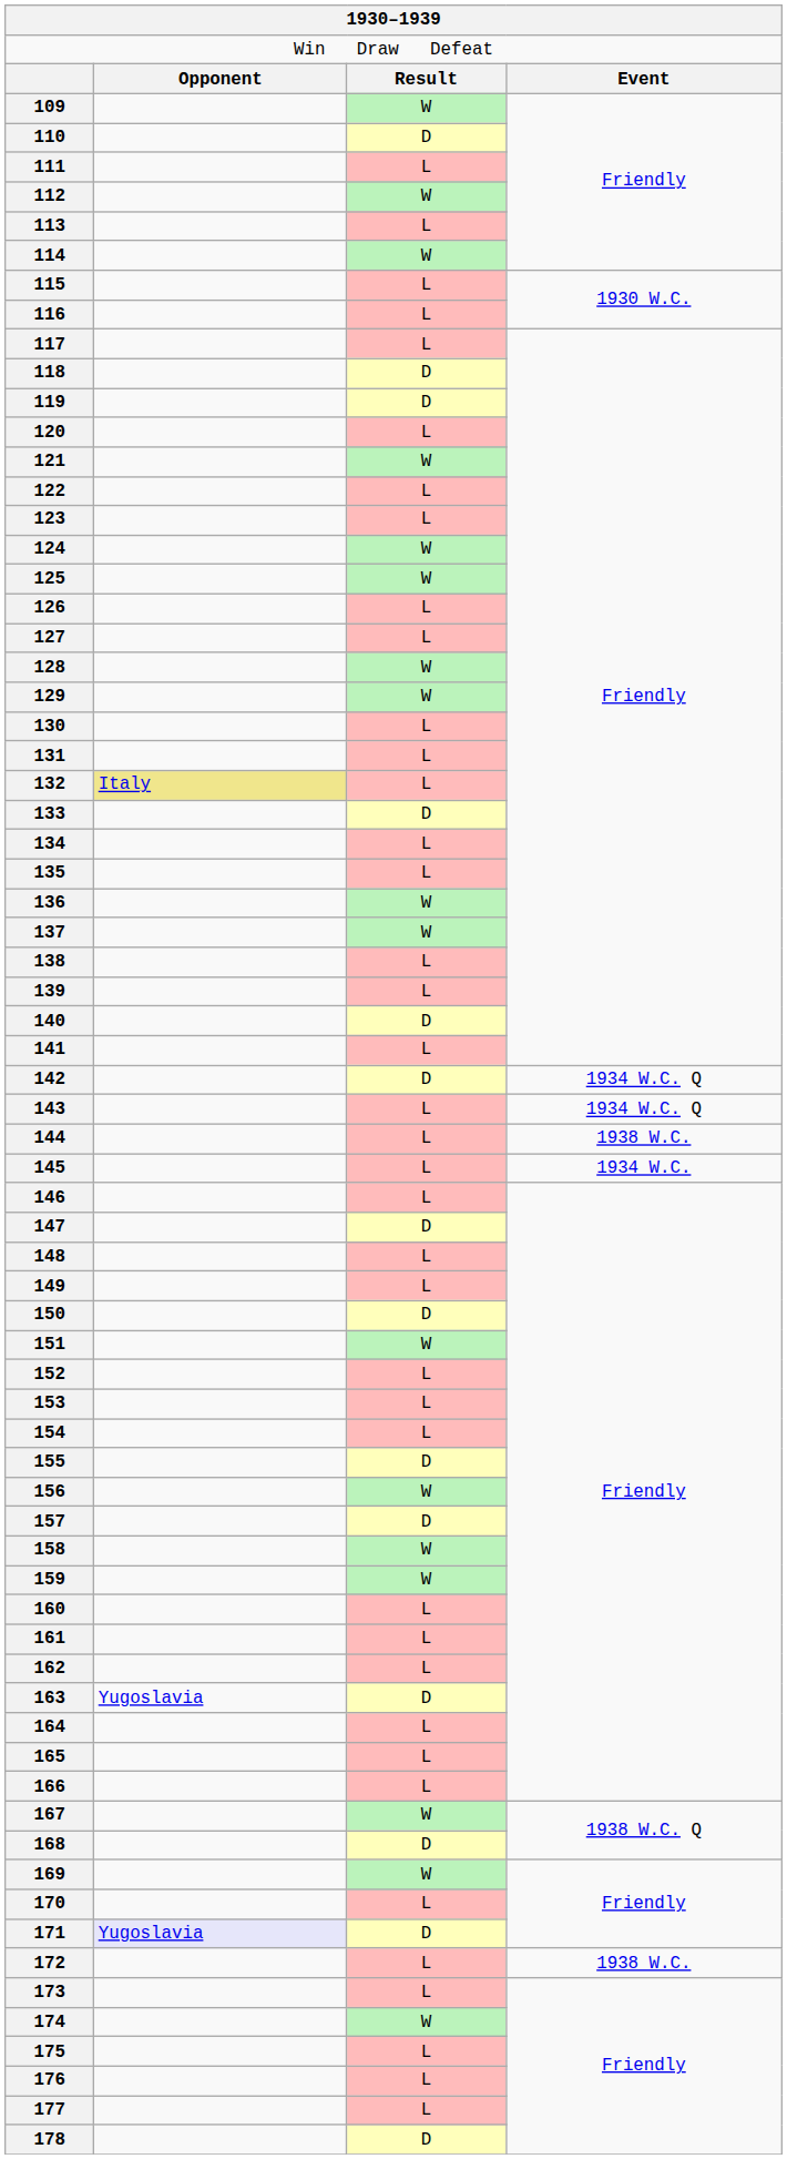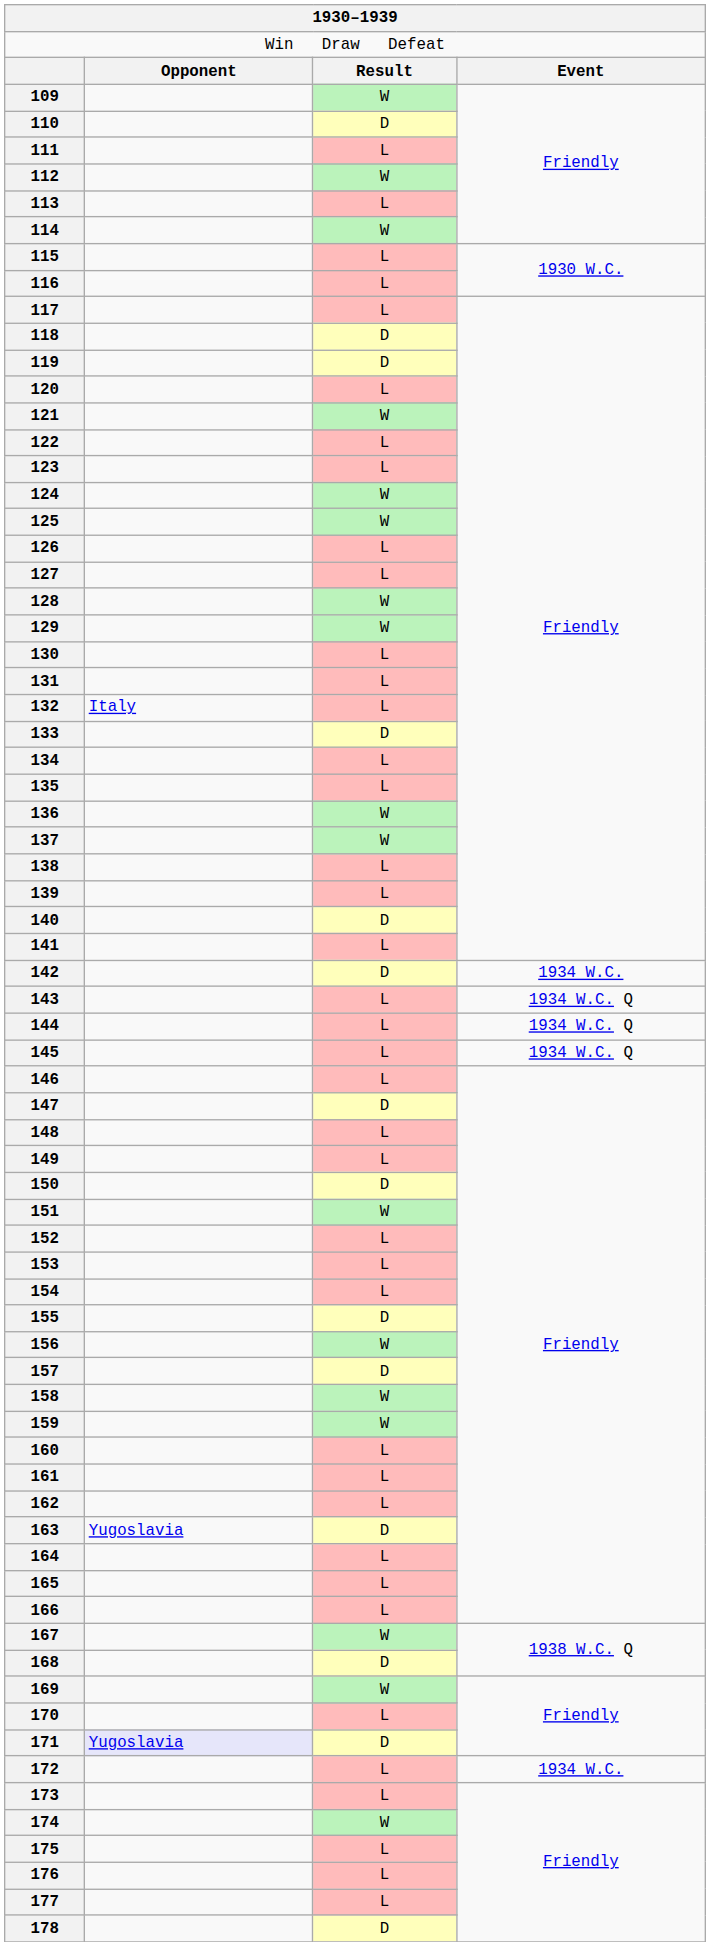 <table class="wikitable collapsible" style="font-size: 90%; min-width: 520px">
 <tr>
 <th colspan="4" width="400">1930–1939</th>
 </tr>
 <tr>
 <td align="center" colspan="4"> Win   Draw   Defeat</td>
 </tr>
 <tr>
 <th></th>
 <th>Opponent</th>
 <th>Result</th>
 <th>Event</th>
 </tr>
 <tr>
 <th>109</th>
 <td></td>
 <td bgcolor="#bbf3bb" align="center">W</td>
 <td rowspan="6" align="center"><a href='#'>Friendly</a></td>
 </tr>
 <tr>
 <th>110</th>
 <td></td>
 <td bgcolor="#ffffbb" align="center">D</td>
 </tr>
 <tr>
 <th>111</th>
 <td></td>
 <td bgcolor="#ffbbbb" align="center">L</td>
 </tr>
 <tr>
 <th>112</th>
 <td></td>
 <td bgcolor="#bbf3bb" align="center">W</td>
 </tr>
 <tr>
 <th>113</th>
 <td></td>
 <td bgcolor="#ffbbbb" align="center">L</td>
 </tr>
 <tr>
 <th>114</th>
 <td></td>
 <td bgcolor="#bbf3bb" align="center">W</td>
 </tr>
 <tr>
 <th>115</th>
 <td></td>
 <td bgcolor="#ffbbbb" align="center">L</td>
 <td rowspan="2" align="center"> <a href='#'>1930 W.C.</a></td>
 </tr>
 <tr>
 <th>116</th>
 <td></td>
 <td bgcolor="#ffbbbb" align="center">L</td>
 </tr>
 <tr>
 <th>117</th>
 <td></td>
 <td bgcolor="#ffbbbb" align="center">L</td>
 <td rowspan="25" align="center"><a href='#'>Friendly</a></td>
 </tr>
 <tr>
 <th>118</th>
 <td></td>
 <td bgcolor="#ffffbb" align="center">D</td>
 </tr>
 <tr>
 <th>119</th>
 <td></td>
 <td bgcolor="#ffffbb" align="center">D</td>
 </tr>
 <tr>
 <th>120</th>
 <td></td>
 <td bgcolor="#ffbbbb" align="center">L</td>
 </tr>
 <tr>
 <th>121</th>
 <td></td>
 <td bgcolor="#bbf3bb" align="center">W</td>
 </tr>
 <tr>
 <th>122</th>
 <td></td>
 <td bgcolor="#ffbbbb" align="center">L</td>
 </tr>
 <tr>
 <th>123</th>
 <td></td>
 <td bgcolor="#ffbbbb" align="center">L</td>
 </tr>
 <tr>
 <th>124</th>
 <td></td>
 <td bgcolor="#bbf3bb" align="center">W</td>
 </tr>
 <tr>
 <th>125</th>
 <td></td>
 <td bgcolor="#bbf3bb" align="center">W</td>
 </tr>
 <tr>
 <th>126</th>
 <td></td>
 <td bgcolor="#ffbbbb" align="center">L</td>
 </tr>
 <tr>
 <th>127</th>
 <td></td>
 <td bgcolor="#ffbbbb" align="center">L</td>
 </tr>
 <tr>
 <th>128</th>
 <td></td>
 <td bgcolor="#bbf3bb" align="center">W</td>
 </tr>
 <tr>
 <th>129</th>
 <td></td>
 <td bgcolor="#bbf3bb" align="center">W</td>
 </tr>
 <tr>
 <th>130</th>
 <td></td>
 <td bgcolor="#ffbbbb" align="center">L</td>
 </tr>
 <tr>
 <th>131</th>
 <td></td>
 <td bgcolor="#ffbbbb" align="center">L</td>
 </tr>
 <tr>
 <th>132</th>
-<td style="background: khaki;"> <a href='#'>Italy</a></td>
+<td> <a href='#'>Italy</a></td>
 <td bgcolor="#ffbbbb" align="center">L</td>
 </tr>
 <tr>
 <th>133</th>
 <td></td>
 <td bgcolor="#ffffbb" align="center">D</td>
 </tr>
 <tr>
 <th>134</th>
 <td></td>
 <td bgcolor="#ffbbbb" align="center">L</td>
 </tr>
 <tr>
 <th>135</th>
 <td></td>
 <td bgcolor="#ffbbbb" align="center">L</td>
 </tr>
 <tr>
 <th>136</th>
 <td></td>
 <td bgcolor="#bbf3bb" align="center">W</td>
 </tr>
 <tr>
 <th>137</th>
 <td></td>
 <td bgcolor="#bbf3bb" align="center">W</td>
 </tr>
 <tr>
 <th>138</th>
 <td></td>
 <td bgcolor="#ffbbbb" align="center">L</td>
 </tr>
 <tr>
 <th>139</th>
 <td> </td>
 <td bgcolor="#ffbbbb" align="center">L</td>
 </tr>
 <tr>
 <th>140</th>
 <td></td>
 <td bgcolor="#ffffbb" align="center">D</td>
 </tr>
 <tr>
 <th>141</th>
 <td></td>
 <td bgcolor="#ffbbbb" align="center">L</td>
 </tr>
 <tr>
 <th>142</th>
 <td></td>
 <td bgcolor="#ffffbb" align="center">D</td>
-<td rowspan="1" align="center"> <a href='#'>1934 W.C.</a> Q</td>
+<td rowspan="1" align="center"> <a href='#'>1934 W.C.</a></td>
 </tr>
 <tr>
 <th>143</th>
 <td></td>
 <td bgcolor="#ffbbbb" align="center">L</td>
 <td rowspan="1" align="center"> <a href='#'>1934 W.C.</a> Q</td>
 </tr>
 <tr>
 <th>144</th>
 <td></td>
 <td bgcolor="#ffbbbb" align="center">L</td>
-<td rowspan="1" align="center"> <a href='#'>1938 W.C.</a></td>
+<td rowspan="1" align="center"> <a href='#'>1934 W.C.</a> Q</td>
 </tr>
 <tr>
 <th>145</th>
 <td> </td>
 <td bgcolor="#ffbbbb" align="center">L</td>
-<td rowspan="1" align="center"> <a href='#'>1934 W.C.</a></td>
+<td rowspan="1" align="center"> <a href='#'>1934 W.C.</a> Q</td>
 </tr>
 <tr>
 <th>146</th>
 <td></td>
 <td bgcolor="#ffbbbb" align="center">L</td>
 <td rowspan="21" align="center"><a href='#'>Friendly</a></td>
 </tr>
 <tr>
 <th>147</th>
 <td></td>
 <td bgcolor="#ffffbb" align="center">D</td>
 </tr>
 <tr>
 <th>148</th>
 <td> </td>
 <td bgcolor="#ffbbbb" align="center">L</td>
 </tr>
 <tr>
 <th>149</th>
 <td></td>
 <td bgcolor="#ffbbbb" align="center">L</td>
 </tr>
 <tr>
 <th>150</th>
 <td></td>
 <td bgcolor="#ffffbb" align="center">D</td>
 </tr>
 <tr>
 <th>151</th>
 <td></td>
 <td bgcolor="#bbf3bb" align="center">W</td>
 </tr>
 <tr>
 <th>152</th>
 <td></td>
 <td bgcolor="#ffbbbb" align="center">L</td>
 </tr>
 <tr>
 <th>153</th>
 <td></td>
 <td bgcolor="#ffbbbb" align="center">L</td>
 </tr>
 <tr>
 <th>154</th>
 <td></td>
 <td bgcolor="#ffbbbb" align="center">L</td>
 </tr>
 <tr>
 <th>155</th>
 <td></td>
 <td bgcolor="#ffffbb" align="center">D</td>
 </tr>
 <tr>
 <th>156</th>
 <td></td>
 <td bgcolor="#bbf3bb" align="center">W</td>
 </tr>
 <tr>
 <th>157</th>
 <td></td>
 <td bgcolor="#ffffbb" align="center">D</td>
 </tr>
 <tr>
 <th>158</th>
 <td></td>
 <td bgcolor="#bbf3bb" align="center">W</td>
 </tr>
 <tr>
 <th>159</th>
 <td></td>
 <td bgcolor="#bbf3bb" align="center">W</td>
 </tr>
 <tr>
 <th>160</th>
 <td></td>
 <td bgcolor="#ffbbbb" align="center">L</td>
 </tr>
 <tr>
 <th>161</th>
 <td></td>
 <td bgcolor="#ffbbbb" align="center">L</td>
 </tr>
 <tr>
 <th>162</th>
 <td></td>
 <td bgcolor="#ffbbbb" align="center">L</td>
 </tr>
 <tr>
 <th>163</th>
 <td> <a href='#'>Yugoslavia</a></td>
 <td bgcolor="#ffffbb" align="center">D</td>
 </tr>
 <tr>
 <th>164</th>
 <td></td>
 <td bgcolor="#ffbbbb" align="center">L</td>
 </tr>
 <tr>
 <th>165</th>
 <td></td>
 <td bgcolor="#ffbbbb" align="center">L</td>
 </tr>
 <tr>
 <th>166</th>
 <td></td>
 <td bgcolor="#ffbbbb" align="center">L</td>
 </tr>
 <tr>
 <th>167</th>
 <td></td>
 <td bgcolor="#bbf3bb" align="center">W</td>
 <td rowspan="2" align="center"> <a href='#'>1938 W.C.</a> Q</td>
 </tr>
 <tr>
 <th>168</th>
 <td></td>
 <td bgcolor="#ffffbb" align="center">D</td>
 </tr>
 <tr>
 <th>169</th>
 <td></td>
 <td bgcolor="#bbf3bb" align="center">W</td>
 <td rowspan="3" align="center"><a href='#'>Friendly</a></td>
 </tr>
 <tr>
 <th>170</th>
 <td></td>
 <td bgcolor="#ffbbbb" align="center">L</td>
 </tr>
 <tr>
 <th>171</th>
 <td style="background: lavender;"> <a href='#'>Yugoslavia</a></td>
 <td bgcolor="#ffffbb" align="center">D</td>
 </tr>
 <tr>
 <th>172</th>
 <td></td>
 <td bgcolor="#ffbbbb" align="center">L</td>
-<td rowspan="1" align="center"> <a href='#'>1938 W.C.</a></td>
+<td rowspan="1" align="center"> <a href='#'>1934 W.C.</a></td>
 </tr>
 <tr>
 <th>173</th>
 <td></td>
 <td bgcolor="#ffbbbb" align="center">L</td>
 <td rowspan="6" align="center"><a href='#'>Friendly</a></td>
 </tr>
 <tr>
 <th>174</th>
 <td></td>
 <td bgcolor="#bbf3bb" align="center">W</td>
 </tr>
 <tr>
 <th>175</th>
 <td></td>
 <td bgcolor="#ffbbbb" align="center">L</td>
 </tr>
 <tr>
 <th>176</th>
 <td></td>
 <td bgcolor="#ffbbbb" align="center">L</td>
 </tr>
 <tr>
 <th>177</th>
 <td></td>
 <td bgcolor="#ffbbbb" align="center">L</td>
 </tr>
 <tr>
 <th>178</th>
 <td></td>
 <td bgcolor="#ffffbb" align="center">D</td>
 </tr>
 </table>
